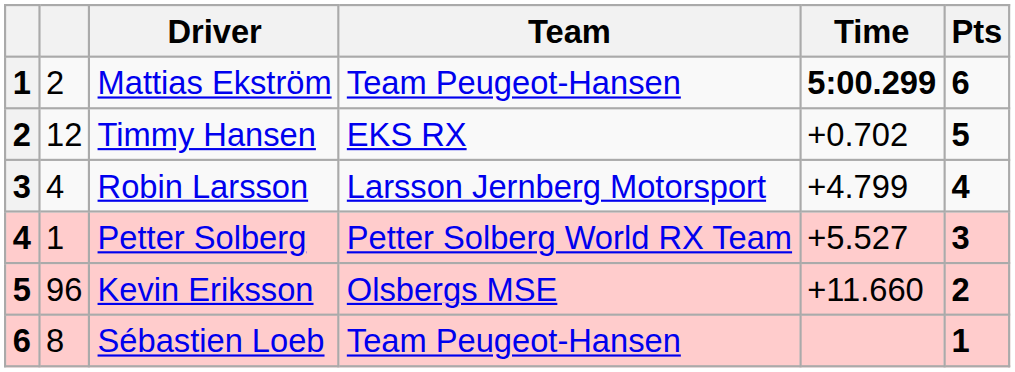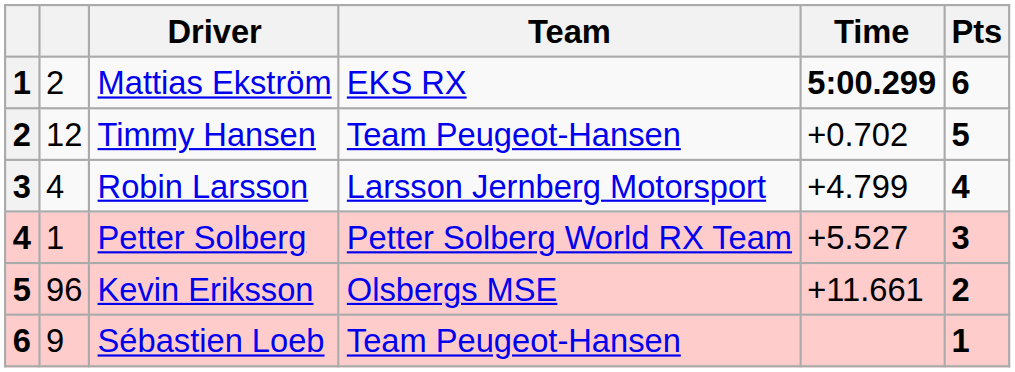 <table class=wikitable style="font-size:95%">
 <tr>
 <th></th>
 <th></th>
 <th>Driver</th>
 <th>Team</th>
 <th>Time</th>
 <th>Pts</th>
 </tr>
 <tr>
 <th>1</th>
 <td>2</td>
 <td> <a href='#'>Mattias Ekström</a></td>
-<td><a href='#'>Team Peugeot-Hansen</a></td>
+<td><a href='#'>EKS RX</a></td>
 <td><strong>5:00.299</strong></td>
 <td><strong>6</strong></td>
 </tr>
 <tr>
 <th>2</th>
 <td>12</td>
 <td> <a href='#'>Timmy Hansen</a></td>
-<td><a href='#'>EKS RX</a></td>
+<td><a href='#'>Team Peugeot-Hansen</a></td>
 <td>+0.702</td>
 <td><strong>5</strong></td>
 </tr>
 <tr>
 <th>3</th>
 <td>4</td>
 <td> <a href='#'>Robin Larsson</a></td>
 <td><a href='#'>Larsson Jernberg Motorsport</a></td>
 <td>+4.799</td>
 <td><strong>4</strong></td>
 </tr>
 <tr>
 <th style="background:#ffcccc;">4</th>
 <td style="background:#ffcccc;">1</td>
 <td style="background:#ffcccc;"> <a href='#'>Petter Solberg</a></td>
 <td style="background:#ffcccc;"><a href='#'>Petter Solberg World RX Team</a></td>
 <td style="background:#ffcccc;">+5.527</td>
 <td style="background:#ffcccc;"><strong>3</strong></td>
 </tr>
 <tr>
 <th style="background:#ffcccc;">5</th>
 <td style="background:#ffcccc;">96</td>
 <td style="background:#ffcccc;"> <a href='#'>Kevin Eriksson</a></td>
 <td style="background:#ffcccc;"><a href='#'>Olsbergs MSE</a></td>
-<td style="background:#ffcccc;">+11.660</td>
+<td style="background:#ffcccc;">+11.661</td>
 <td style="background:#ffcccc;"><strong>2</strong></td>
 </tr>
 <tr>
 <th style="background:#ffcccc;">6</th>
-<td style="background:#ffcccc;">8</td>
+<td style="background:#ffcccc;">9</td>
 <td style="background:#ffcccc;"> <a href='#'>Sébastien Loeb</a></td>
 <td style="background:#ffcccc;"><a href='#'>Team Peugeot-Hansen</a></td>
 <td style="background:#ffcccc;"></td>
 <td style="background:#ffcccc;"><strong>1</strong></td>
 </tr>
 </table>
